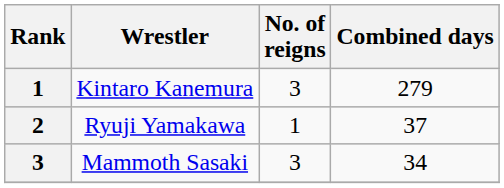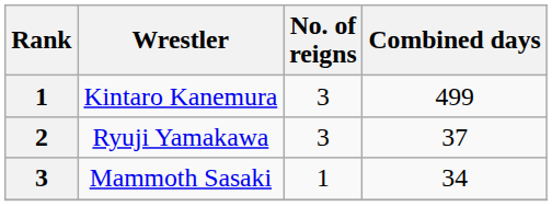 <table class="wikitable sortable" style="text-align: center">
 <tr>
 <th>Rank</th>
 <th>Wrestler</th>
 <th>No. of<br>reigns</th>
 <th>Combined days</th>
 </tr>
 <tr>
 <th>1</th>
 <td><a href='#'>Kintaro Kanemura</a></td>
 <td>3</td>
-<td>279</td>
+<td>499</td>
 </tr>
 <tr>
 <th>2</th>
 <td><a href='#'>Ryuji Yamakawa</a></td>
-<td>1</td>
+<td>3</td>
 <td>37</td>
 </tr>
 <tr>
 <th>3</th>
 <td><a href='#'>Mammoth Sasaki</a></td>
-<td>3</td>
+<td>1</td>
 <td>34</td>
 </tr>
 <tr>
 </tr>
 </table>
